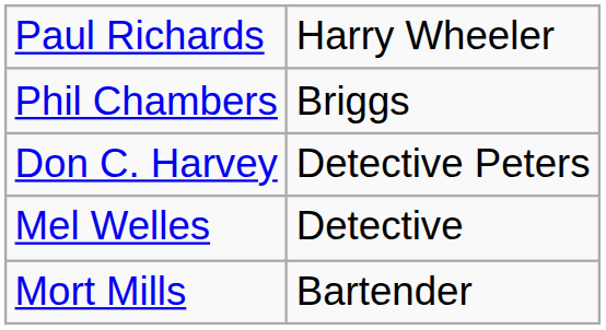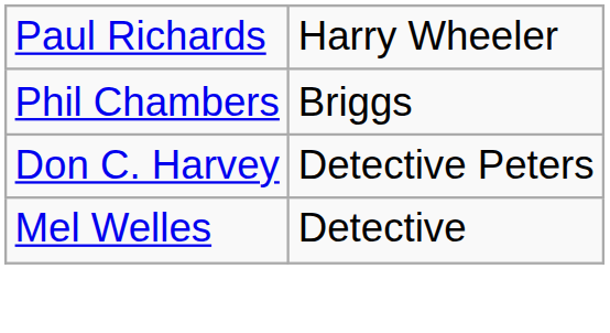 <table class=wikitable>
 <tr>
 <td><a href='#'>Paul Richards</a></td>
 <td>Harry Wheeler</td>
 </tr>
 <tr>
 <td><a href='#'>Phil Chambers</a></td>
 <td>Briggs</td>
 </tr>
 <tr>
 <td><a href='#'>Don C. Harvey</a></td>
 <td>Detective Peters</td>
 </tr>
 <tr>
 <td><a href='#'>Mel Welles</a></td>
 <td>Detective</td>
 </tr>
-<tr>
-<td><a href='#'>Mort Mills</a></td>
-<td>Bartender</td>
-</tr>
 </table>
